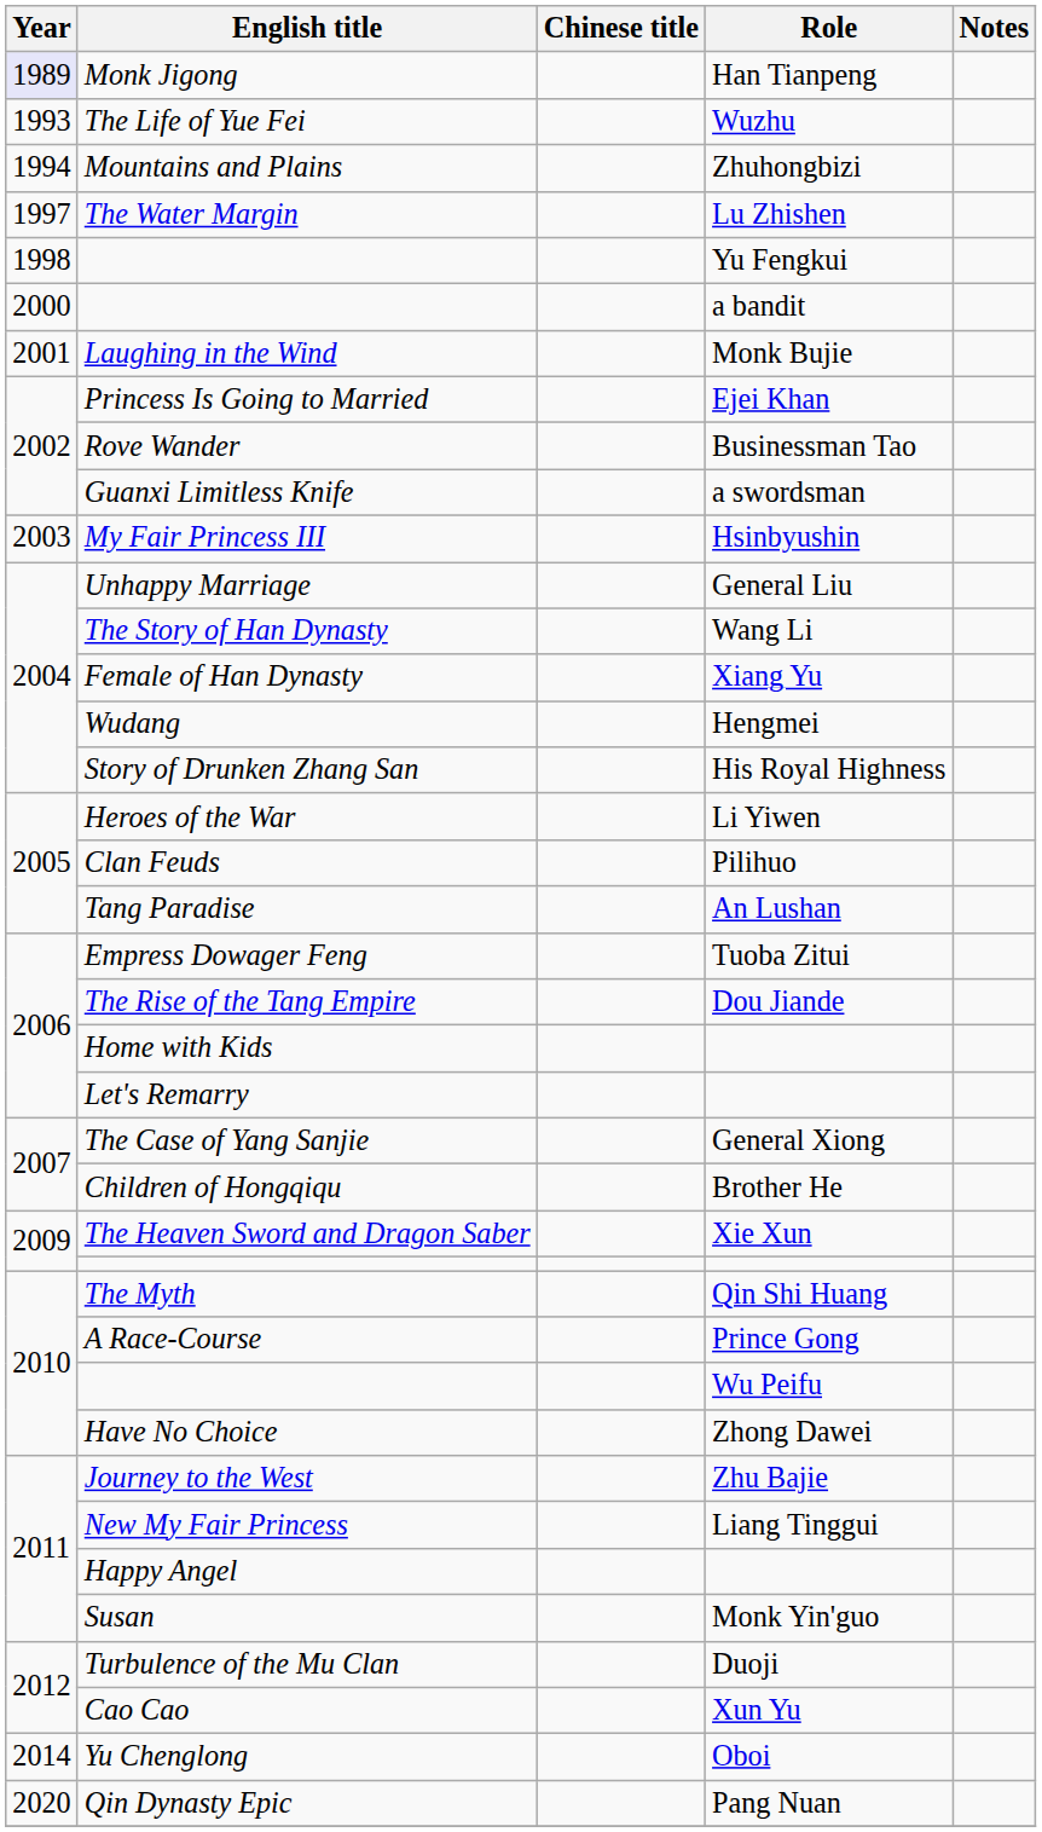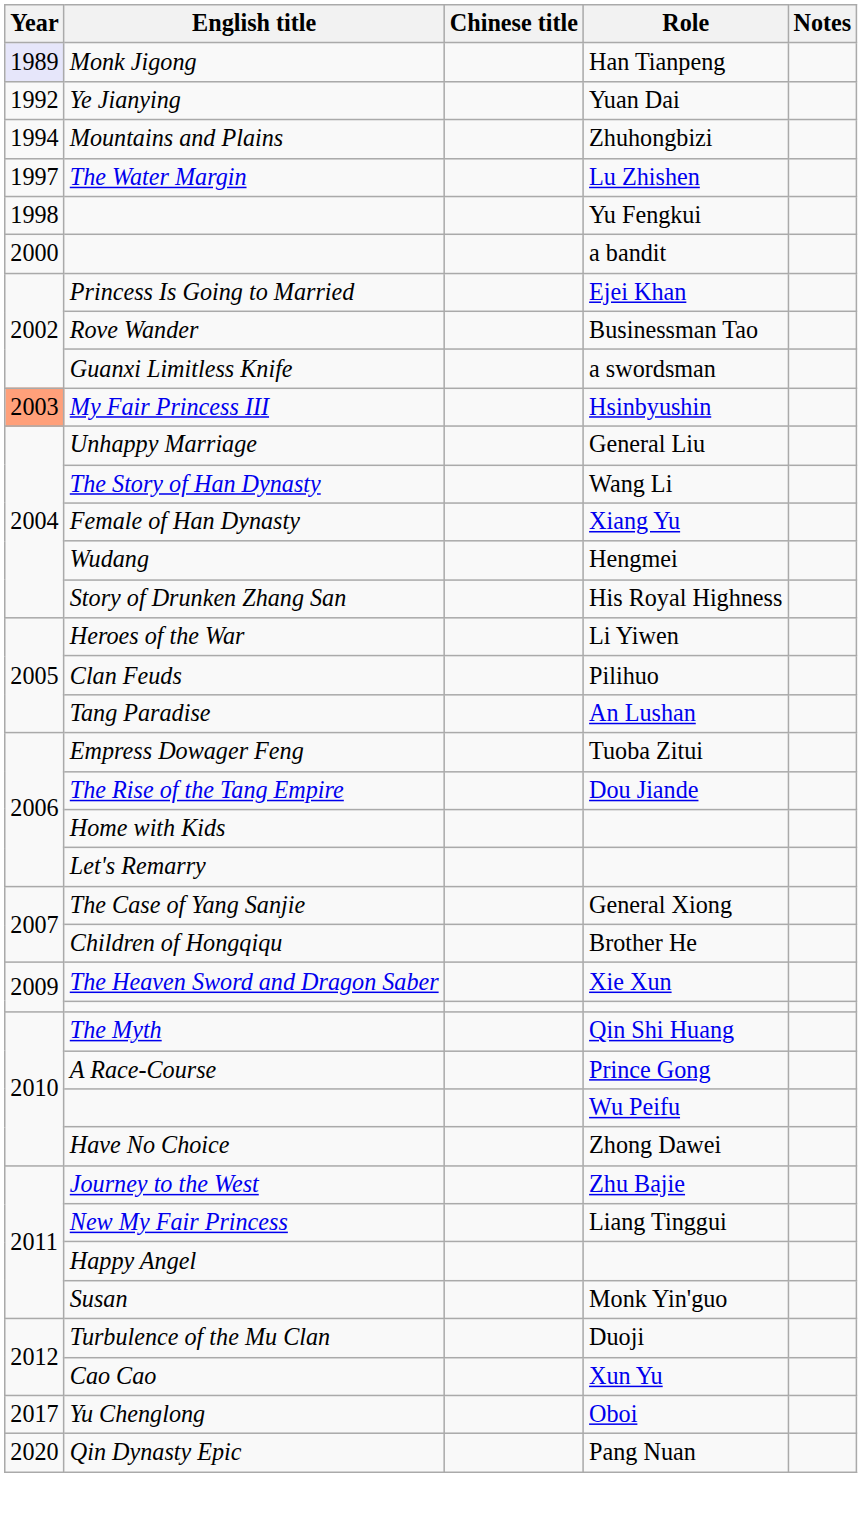 <table class="wikitable">
 <tr>
 <th>Year</th>
 <th>English title</th>
 <th>Chinese title</th>
 <th>Role</th>
 <th>Notes</th>
 </tr>
 <tr>
 <td style="background: lavender;">1989</td>
 <td><em>Monk Jigong</em></td>
 <td></td>
 <td>Han Tianpeng</td>
 <td></td>
 </tr>
 <tr>
-<td>1993</td>
-<td><em>The Life of Yue Fei</em></td>
+<td>1992</td>
+<td><em>Ye Jianying</em></td>
 <td></td>
-<td><a href='#'>Wuzhu</a></td>
+<td>Yuan Dai</td>
 <td></td>
 </tr>
 <tr>
 <td>1994</td>
 <td><em>Mountains and Plains</em></td>
 <td></td>
 <td>Zhuhongbizi</td>
 <td></td>
 </tr>
 <tr>
 <td>1997</td>
 <td><em><a href='#'>The Water Margin</a></em></td>
 <td></td>
 <td><a href='#'>Lu Zhishen</a></td>
 <td></td>
 </tr>
 <tr>
 <td rowspan="1">1998</td>
 <td></td>
 <td></td>
 <td>Yu Fengkui</td>
 <td></td>
 </tr>
 <tr>
 <td>2000</td>
 <td></td>
 <td></td>
 <td>a bandit</td>
 <td></td>
 </tr>
 <tr>
-<td>2001</td>
-<td><em><a href='#'>Laughing in the Wind</a></em></td>
-<td></td>
-<td>Monk Bujie</td>
-<td></td>
-</tr>
-<tr>
 <td rowspan="3">2002</td>
 <td><em>Princess Is Going to Married</em></td>
 <td></td>
 <td><a href='#'>Ejei Khan</a></td>
 <td></td>
 </tr>
 <tr>
 <td><em>Rove Wander</em></td>
 <td></td>
 <td>Businessman Tao</td>
 <td></td>
 </tr>
 <tr>
 <td><em>Guanxi Limitless Knife</em></td>
 <td></td>
 <td>a swordsman</td>
 <td></td>
 </tr>
 <tr>
-<td>2003</td>
+<td style="background: lightsalmon;">2003</td>
 <td><em><a href='#'>My Fair Princess III</a></em></td>
 <td></td>
 <td><a href='#'>Hsinbyushin</a></td>
 <td></td>
 </tr>
 <tr>
 <td rowspan="5">2004</td>
 <td><em>Unhappy Marriage</em></td>
 <td></td>
 <td>General Liu</td>
 <td></td>
 </tr>
 <tr>
 <td><em><a href='#'>The Story of Han Dynasty</a></em></td>
 <td></td>
 <td>Wang Li</td>
 <td></td>
 </tr>
 <tr>
 <td><em>Female of Han Dynasty</em></td>
 <td></td>
 <td><a href='#'>Xiang Yu</a></td>
 <td></td>
 </tr>
 <tr>
 <td><em>Wudang</em></td>
 <td></td>
 <td>Hengmei</td>
 <td></td>
 </tr>
 <tr>
 <td><em>Story of Drunken Zhang San</em></td>
 <td></td>
 <td>His Royal Highness</td>
 <td></td>
 </tr>
 <tr>
 <td rowspan="3">2005</td>
 <td><em>Heroes of the War</em></td>
 <td></td>
 <td>Li Yiwen</td>
 <td></td>
 </tr>
 <tr>
 <td><em>Clan Feuds</em></td>
 <td></td>
 <td>Pilihuo</td>
 <td></td>
 </tr>
 <tr>
 <td><em>Tang Paradise</em></td>
 <td></td>
 <td><a href='#'>An Lushan</a></td>
 <td></td>
 </tr>
 <tr>
 <td rowspan="4">2006</td>
 <td><em>Empress Dowager Feng</em></td>
 <td></td>
 <td>Tuoba Zitui</td>
 <td></td>
 </tr>
 <tr>
 <td><em><a href='#'>The Rise of the Tang Empire</a></em></td>
 <td></td>
 <td><a href='#'>Dou Jiande</a></td>
 <td></td>
 </tr>
 <tr>
 <td><em>Home with Kids</em></td>
 <td></td>
 <td></td>
 <td></td>
 </tr>
 <tr>
 <td><em>Let's Remarry</em></td>
 <td></td>
 <td></td>
 <td></td>
 </tr>
 <tr>
 <td rowspan="2">2007</td>
 <td><em>The Case of Yang Sanjie</em></td>
 <td></td>
 <td>General Xiong</td>
 <td></td>
 </tr>
 <tr>
 <td><em>Children of Hongqiqu</em></td>
 <td></td>
 <td>Brother He</td>
 <td></td>
 </tr>
 <tr>
 <td rowspan="2">2009</td>
 <td><em><a href='#'>The Heaven Sword and Dragon Saber</a></em></td>
 <td></td>
 <td><a href='#'>Xie Xun</a></td>
 <td></td>
 </tr>
 <tr>
 <td></td>
 <td></td>
 <td></td>
 <td></td>
 </tr>
 <tr>
 <td rowspan="4">2010</td>
 <td><em><a href='#'>The Myth</a></em></td>
 <td></td>
 <td><a href='#'>Qin Shi Huang</a></td>
 <td></td>
 </tr>
 <tr>
 <td><em>A Race-Course</em></td>
 <td></td>
 <td><a href='#'>Prince Gong</a></td>
 <td></td>
 </tr>
 <tr>
 <td></td>
 <td></td>
 <td><a href='#'>Wu Peifu</a></td>
 <td></td>
 </tr>
 <tr>
 <td><em>Have No Choice</em></td>
 <td></td>
 <td>Zhong Dawei</td>
 <td></td>
 </tr>
 <tr>
 <td rowspan="4">2011</td>
 <td><em><a href='#'>Journey to the West</a></em></td>
 <td></td>
 <td><a href='#'>Zhu Bajie</a></td>
 <td></td>
 </tr>
 <tr>
 <td><em><a href='#'>New My Fair Princess</a></em></td>
 <td></td>
 <td>Liang Tinggui</td>
 <td></td>
 </tr>
 <tr>
 <td><em>Happy Angel</em></td>
 <td></td>
 <td></td>
 <td></td>
 </tr>
 <tr>
 <td><em>Susan</em></td>
 <td></td>
 <td>Monk Yin'guo</td>
 <td></td>
 </tr>
 <tr>
 <td rowspan="2">2012</td>
 <td><em>Turbulence of the Mu Clan</em></td>
 <td></td>
 <td>Duoji</td>
 <td></td>
 </tr>
 <tr>
 <td><em>Cao Cao</em></td>
 <td></td>
 <td><a href='#'>Xun Yu</a></td>
 <td></td>
 </tr>
 <tr>
-<td>2014</td>
+<td>2017</td>
 <td><em>Yu Chenglong</em></td>
 <td></td>
 <td><a href='#'>Oboi</a></td>
 <td></td>
 </tr>
 <tr>
 <td>2020</td>
 <td><em>Qin Dynasty Epic</em></td>
 <td></td>
 <td>Pang Nuan</td>
 <td></td>
 </tr>
 <tr>
 </tr>
 </table>
